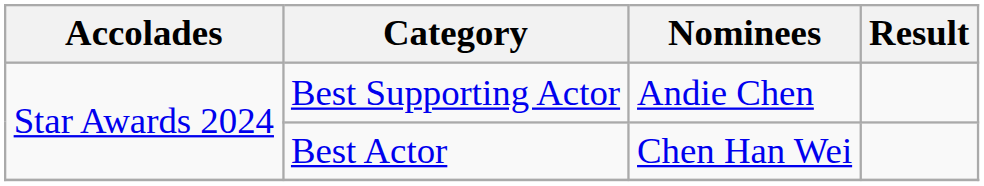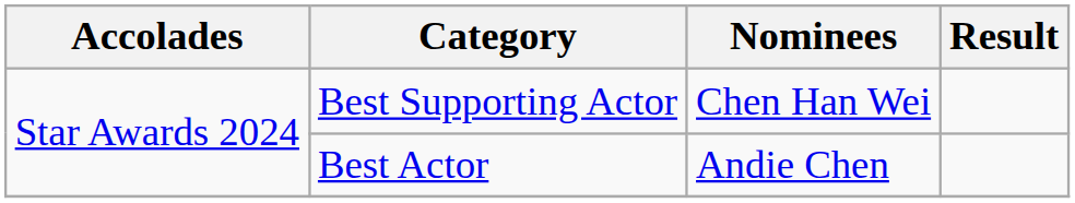 <table class="wikitable sortable">
 <tr>
 <th>Accolades</th>
 <th>Category</th>
 <th>Nominees</th>
 <th>Result</th>
 </tr>
 <tr>
 <td rowspan="2"><a href='#'>Star Awards 2024</a></td>
 <td><a href='#'>Best Supporting Actor</a></td>
-<td><a href='#'>Andie Chen</a></td>
+<td><a href='#'>Chen Han Wei</a></td>
 <td></td>
 </tr>
 <tr>
 <td><a href='#'>Best Actor</a></td>
-<td><a href='#'>Chen Han Wei</a></td>
+<td><a href='#'>Andie Chen</a></td>
 <td></td>
 </tr>
 <tr>
 </tr>
 </table>
